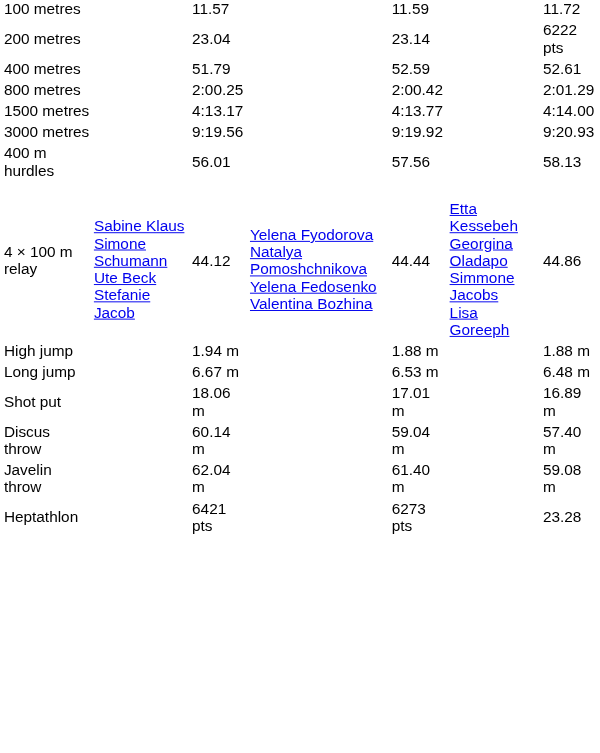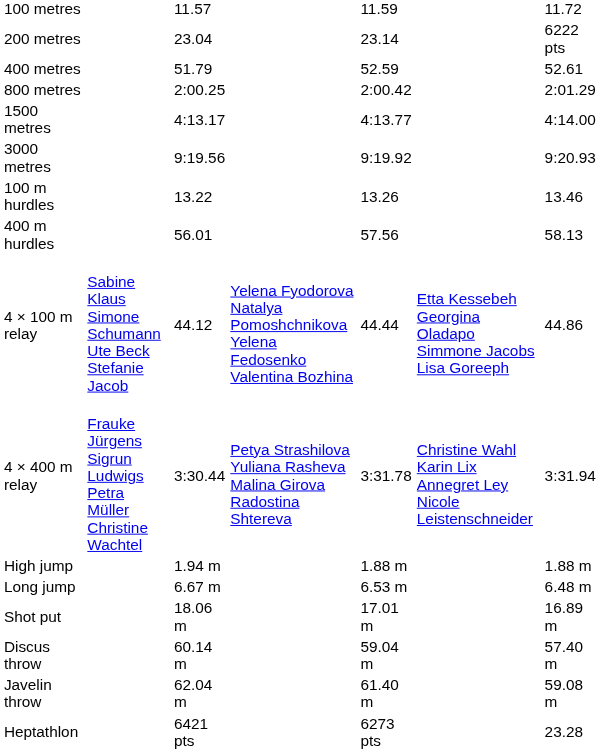 <table>
 <tr>
 <td>100 metres</td>
 <td></td>
 <td>11.57</td>
 <td></td>
 <td>11.59</td>
 <td></td>
 <td>11.72</td>
 </tr>
 <tr>
 <td>200 metres</td>
 <td></td>
 <td>23.04</td>
 <td></td>
 <td>23.14</td>
 <td></td>
 <td>6222 pts</td>
 </tr>
 <tr>
 <td>400 metres</td>
 <td></td>
 <td>51.79</td>
 <td></td>
 <td>52.59</td>
 <td></td>
 <td>52.61</td>
 </tr>
 <tr>
 <td>800 metres</td>
 <td></td>
 <td>2:00.25</td>
 <td></td>
 <td>2:00.42</td>
 <td></td>
 <td>2:01.29</td>
 </tr>
 <tr>
 <td>1500 metres</td>
 <td></td>
 <td>4:13.17</td>
 <td></td>
 <td>4:13.77</td>
 <td></td>
 <td>4:14.00</td>
 </tr>
 <tr>
 <td>3000 metres</td>
 <td></td>
 <td>9:19.56</td>
 <td></td>
 <td>9:19.92</td>
 <td></td>
 <td>9:20.93</td>
 </tr>
 <tr>
+<td>100 m hurdles</td>
+<td></td>
+<td>13.22</td>
+<td></td>
+<td>13.26</td>
+<td></td>
+<td>13.46</td>
+</tr>
+<tr>
 <td>400 m hurdles</td>
 <td></td>
 <td>56.01</td>
 <td></td>
 <td>57.56</td>
 <td></td>
 <td>58.13</td>
 </tr>
 <tr>
 <td>4 × 100 m relay</td>
 <td><br><a href='#'>Sabine Klaus</a><br><a href='#'>Simone Schumann</a><br><a href='#'>Ute Beck</a><br><a href='#'>Stefanie Jacob</a></td>
 <td>44.12</td>
 <td><br><a href='#'>Yelena Fyodorova</a><br><a href='#'>Natalya Pomoshchnikova</a><br><a href='#'>Yelena Fedosenko</a><br><a href='#'>Valentina Bozhina</a></td>
 <td>44.44</td>
 <td><br><a href='#'>Etta Kessebeh</a><br><a href='#'>Georgina Oladapo</a><br><a href='#'>Simmone Jacobs</a><br><a href='#'>Lisa Goreeph</a></td>
 <td>44.86</td>
+</tr>
+<tr>
+<td>4 × 400 m relay</td>
+<td><br><a href='#'>Frauke Jürgens</a><br><a href='#'>Sigrun Ludwigs</a><br><a href='#'>Petra Müller</a><br><a href='#'>Christine Wachtel</a></td>
+<td>3:30.44</td>
+<td><br><a href='#'>Petya Strashilova</a><br><a href='#'>Yuliana Rasheva</a><br><a href='#'>Malina Girova</a><br><a href='#'>Radostina Shtereva</a></td>
+<td>3:31.78</td>
+<td><br><a href='#'>Christine Wahl</a><br><a href='#'>Karin Lix</a><br><a href='#'>Annegret Ley</a><br><a href='#'>Nicole Leistenschneider</a></td>
+<td>3:31.94</td>
 </tr>
 <tr>
 <td>High jump</td>
 <td></td>
 <td>1.94 m</td>
 <td></td>
 <td>1.88 m</td>
 <td></td>
 <td>1.88 m</td>
 </tr>
 <tr>
 <td>Long jump</td>
 <td></td>
 <td>6.67 m</td>
 <td></td>
 <td>6.53 m</td>
 <td></td>
 <td>6.48 m</td>
 </tr>
 <tr>
 <td>Shot put</td>
 <td></td>
 <td>18.06 m</td>
 <td></td>
 <td>17.01 m</td>
 <td></td>
 <td>16.89 m</td>
 </tr>
 <tr>
 <td>Discus throw</td>
 <td></td>
 <td>60.14 m</td>
 <td></td>
 <td>59.04 m</td>
 <td></td>
 <td>57.40 m</td>
 </tr>
 <tr>
 <td>Javelin throw</td>
 <td></td>
 <td>62.04 m</td>
 <td></td>
 <td>61.40 m</td>
 <td></td>
 <td>59.08 m</td>
 </tr>
 <tr>
 <td>Heptathlon</td>
 <td></td>
 <td>6421 pts</td>
 <td></td>
 <td>6273 pts</td>
 <td></td>
 <td>23.28</td>
 </tr>
 </table>
